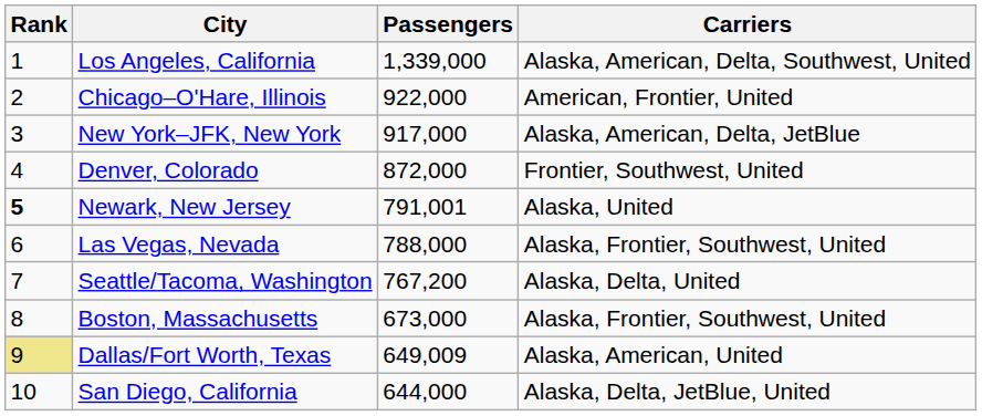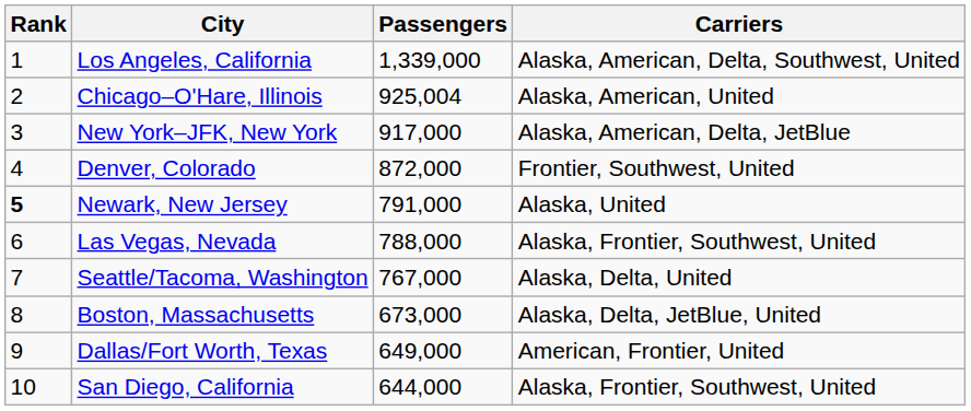 <table class="wikitable sortable" style="font-size: 95%">
 <tr>
 <th>Rank</th>
 <th>City</th>
 <th>Passengers</th>
 <th>Carriers</th>
 </tr>
 <tr>
 <td>1</td>
 <td> <a href='#'>Los Angeles, California</a></td>
 <td>1,339,000</td>
 <td>Alaska, American, Delta, Southwest, United</td>
 </tr>
 <tr>
 <td>2</td>
 <td> <a href='#'>Chicago–O'Hare, Illinois</a></td>
-<td>922,000</td>
-<td>American, Frontier, United</td>
+<td>925,004</td>
+<td>Alaska, American, United</td>
 </tr>
 <tr>
 <td>3</td>
 <td> <a href='#'>New York–JFK, New York</a></td>
 <td>917,000</td>
 <td>Alaska, American, Delta, JetBlue</td>
 </tr>
 <tr>
 <td>4</td>
 <td> <a href='#'>Denver, Colorado</a></td>
 <td>872,000</td>
 <td>Frontier, Southwest, United</td>
 </tr>
 <tr>
 <td><strong>5</strong></td>
 <td> <a href='#'>Newark, New Jersey</a></td>
-<td>791,001</td>
+<td>791,000</td>
 <td>Alaska, United</td>
 </tr>
 <tr>
 <td>6</td>
 <td> <a href='#'>Las Vegas, Nevada</a></td>
 <td>788,000</td>
 <td>Alaska, Frontier, Southwest, United</td>
 </tr>
 <tr>
 <td>7</td>
 <td> <a href='#'>Seattle/Tacoma, Washington</a></td>
-<td>767,200</td>
+<td>767,000</td>
 <td>Alaska, Delta, United</td>
 </tr>
 <tr>
 <td>8</td>
 <td> <a href='#'>Boston, Massachusetts</a></td>
 <td>673,000</td>
-<td>Alaska, Frontier, Southwest, United</td>
+<td>Alaska, Delta, JetBlue, United</td>
 </tr>
 <tr>
-<td style="background: khaki;">9</td>
+<td>9</td>
 <td> <a href='#'>Dallas/Fort Worth, Texas</a></td>
-<td>649,009</td>
-<td>Alaska, American, United</td>
+<td>649,000</td>
+<td>American, Frontier, United</td>
 </tr>
 <tr>
 <td>10</td>
 <td> <a href='#'>San Diego, California</a></td>
 <td>644,000</td>
-<td>Alaska, Delta, JetBlue, United</td>
+<td>Alaska, Frontier, Southwest, United</td>
 </tr>
 </table>
